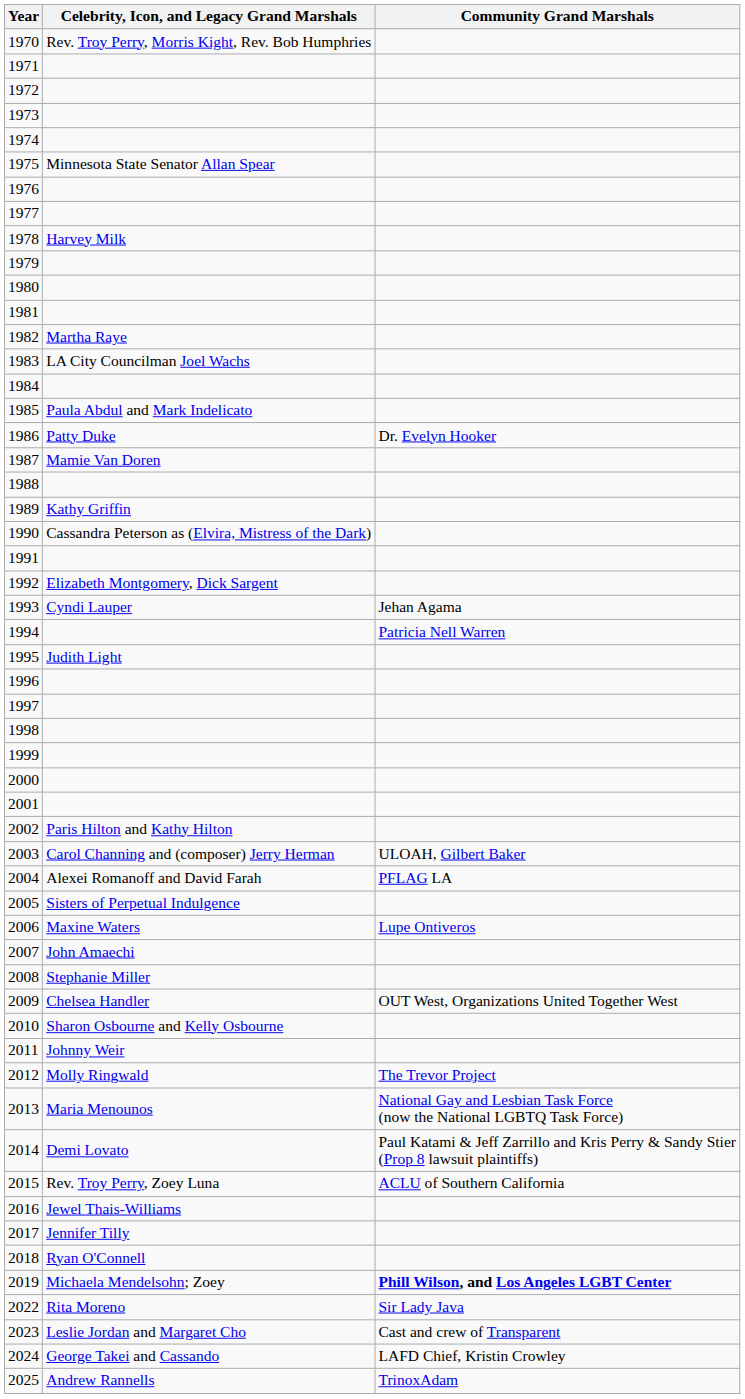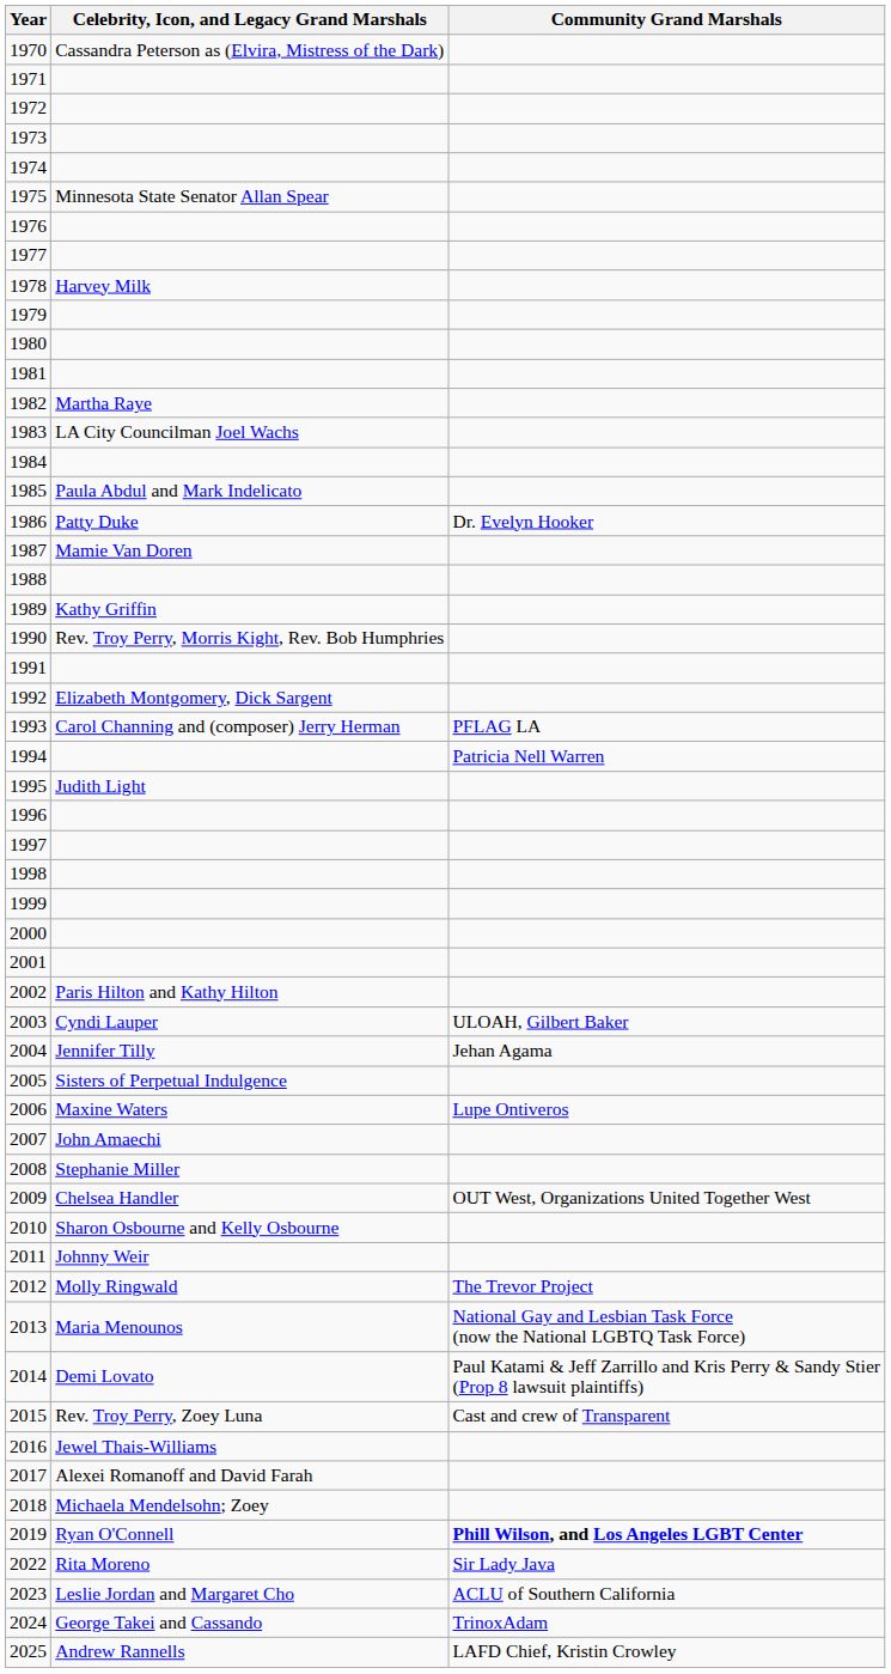 <table class="wikitable">
 <tr>
 <th>Year</th>
 <th>Celebrity, Icon, and Legacy Grand Marshals</th>
 <th>Community Grand Marshals</th>
 </tr>
 <tr>
 <td>1970</td>
-<td>Rev. <a href='#'>Troy Perry</a>, <a href='#'>Morris Kight</a>, Rev. Bob Humphries</td>
+<td>Cassandra Peterson as (<a href='#'>Elvira, Mistress of the Dark</a>)</td>
 <td></td>
 </tr>
 <tr>
 <td>1971</td>
 <td></td>
 <td></td>
 </tr>
 <tr>
 <td>1972</td>
 <td></td>
 <td></td>
 </tr>
 <tr>
 <td>1973</td>
 <td></td>
 <td></td>
 </tr>
 <tr>
 <td>1974</td>
 <td></td>
 <td></td>
 </tr>
 <tr>
 <td>1975</td>
 <td>Minnesota State Senator <a href='#'>Allan Spear</a></td>
 <td></td>
 </tr>
 <tr>
 <td>1976</td>
 <td></td>
 <td></td>
 </tr>
 <tr>
 <td>1977</td>
 <td></td>
 <td></td>
 </tr>
 <tr>
 <td>1978</td>
 <td><a href='#'>Harvey Milk</a></td>
 <td></td>
 </tr>
 <tr>
 <td>1979</td>
 <td></td>
 <td></td>
 </tr>
 <tr>
 <td>1980</td>
 <td></td>
 <td></td>
 </tr>
 <tr>
 <td>1981</td>
 <td></td>
 <td></td>
 </tr>
 <tr>
 <td>1982</td>
 <td><a href='#'>Martha Raye</a></td>
 <td></td>
 </tr>
 <tr>
 <td>1983</td>
 <td>LA City Councilman <a href='#'>Joel Wachs</a></td>
 <td></td>
 </tr>
 <tr>
 <td>1984</td>
 <td></td>
 <td></td>
 </tr>
 <tr>
 <td>1985</td>
 <td><a href='#'>Paula Abdul</a> and <a href='#'>Mark Indelicato</a></td>
 <td></td>
 </tr>
 <tr>
 <td>1986</td>
 <td><a href='#'>Patty Duke</a></td>
 <td>Dr. <a href='#'>Evelyn Hooker</a></td>
 </tr>
 <tr>
 <td>1987</td>
 <td><a href='#'>Mamie Van Doren</a></td>
 <td></td>
 </tr>
 <tr>
 <td>1988</td>
 <td></td>
 <td></td>
 </tr>
 <tr>
 <td>1989</td>
 <td><a href='#'>Kathy Griffin</a></td>
 <td></td>
 </tr>
 <tr>
 <td>1990</td>
-<td>Cassandra Peterson as (<a href='#'>Elvira, Mistress of the Dark</a>)</td>
+<td>Rev. <a href='#'>Troy Perry</a>, <a href='#'>Morris Kight</a>, Rev. Bob Humphries</td>
 <td></td>
 </tr>
 <tr>
 <td>1991</td>
 <td></td>
 <td></td>
 </tr>
 <tr>
 <td>1992</td>
 <td><a href='#'>Elizabeth Montgomery</a>, <a href='#'>Dick Sargent</a></td>
 <td></td>
 </tr>
 <tr>
 <td>1993</td>
-<td><a href='#'>Cyndi Lauper</a></td>
-<td>Jehan Agama</td>
+<td><a href='#'>Carol Channing</a> and (composer) <a href='#'>Jerry Herman</a></td>
+<td><a href='#'>PFLAG</a> LA</td>
 </tr>
 <tr>
 <td>1994</td>
 <td></td>
 <td><a href='#'>Patricia Nell Warren</a></td>
 </tr>
 <tr>
 <td>1995</td>
 <td><a href='#'>Judith Light</a></td>
 <td></td>
 </tr>
 <tr>
 <td>1996</td>
 <td></td>
 <td></td>
 </tr>
 <tr>
 <td>1997</td>
 <td></td>
 <td></td>
 </tr>
 <tr>
 <td>1998</td>
 <td></td>
 <td></td>
 </tr>
 <tr>
 <td>1999</td>
 <td></td>
 <td></td>
 </tr>
 <tr>
 <td>2000</td>
 <td></td>
 <td></td>
 </tr>
 <tr>
 <td>2001</td>
 <td></td>
 <td></td>
 </tr>
 <tr>
 <td>2002</td>
 <td><a href='#'>Paris Hilton</a> and <a href='#'>Kathy Hilton</a></td>
 <td></td>
 </tr>
 <tr>
 <td>2003</td>
-<td><a href='#'>Carol Channing</a> and (composer) <a href='#'>Jerry Herman</a></td>
+<td><a href='#'>Cyndi Lauper</a></td>
 <td>ULOAH, <a href='#'>Gilbert Baker</a></td>
 </tr>
 <tr>
 <td>2004</td>
-<td>Alexei Romanoff and David Farah</td>
-<td><a href='#'>PFLAG</a> LA</td>
+<td><a href='#'>Jennifer Tilly</a></td>
+<td>Jehan Agama</td>
 </tr>
 <tr>
 <td>2005</td>
 <td><a href='#'>Sisters of Perpetual Indulgence</a></td>
 <td></td>
 </tr>
 <tr>
 <td>2006</td>
 <td><a href='#'>Maxine Waters</a></td>
 <td><a href='#'>Lupe Ontiveros</a></td>
 </tr>
 <tr>
 <td>2007</td>
 <td><a href='#'>John Amaechi</a></td>
 <td></td>
 </tr>
 <tr>
 <td>2008</td>
 <td><a href='#'>Stephanie Miller</a></td>
 <td></td>
 </tr>
 <tr>
 <td>2009</td>
 <td><a href='#'>Chelsea Handler</a></td>
 <td>OUT West, Organizations United Together West</td>
 </tr>
 <tr>
 <td>2010</td>
 <td><a href='#'>Sharon Osbourne</a> and <a href='#'>Kelly Osbourne</a></td>
 <td></td>
 </tr>
 <tr>
 <td>2011</td>
 <td><a href='#'>Johnny Weir</a></td>
 <td></td>
 </tr>
 <tr>
 <td>2012</td>
 <td><a href='#'>Molly Ringwald</a></td>
 <td><a href='#'>The Trevor Project</a></td>
 </tr>
 <tr>
 <td>2013</td>
 <td><a href='#'>Maria Menounos</a></td>
 <td><a href='#'>National Gay and Lesbian Task Force</a><br>(now the National LGBTQ Task Force)</td>
 </tr>
 <tr>
 <td>2014</td>
 <td><a href='#'>Demi Lovato</a></td>
 <td>Paul Katami & Jeff Zarrillo and Kris Perry & Sandy Stier<br>(<a href='#'>Prop 8</a> lawsuit plaintiffs)</td>
 </tr>
 <tr>
 <td>2015</td>
 <td>Rev. <a href='#'>Troy Perry</a>, Zoey Luna</td>
-<td><a href='#'>ACLU</a> of Southern California</td>
+<td>Cast and crew of <a href='#'>Transparent</a></td>
 </tr>
 <tr>
 <td>2016</td>
 <td><a href='#'>Jewel Thais-Williams</a></td>
 <td></td>
 </tr>
 <tr>
 <td>2017</td>
-<td><a href='#'>Jennifer Tilly</a></td>
+<td>Alexei Romanoff and David Farah</td>
 <td></td>
 </tr>
 <tr>
 <td>2018</td>
-<td><a href='#'>Ryan O'Connell</a></td>
+<td><a href='#'>Michaela Mendelsohn</a>; Zoey</td>
 <td></td>
 </tr>
 <tr>
 <td>2019</td>
-<td><a href='#'>Michaela Mendelsohn</a>; Zoey</td>
+<td><a href='#'>Ryan O'Connell</a></td>
 <td><strong><a href='#'>Phill Wilson</a>, and <a href='#'>Los Angeles LGBT Center</a></strong></td>
 </tr>
 <tr>
 <td>2022</td>
 <td><a href='#'>Rita Moreno</a></td>
 <td><a href='#'>Sir Lady Java</a></td>
 </tr>
 <tr>
 <td>2023</td>
 <td><a href='#'>Leslie Jordan</a> and <a href='#'>Margaret Cho</a></td>
-<td>Cast and crew of <a href='#'>Transparent</a></td>
+<td><a href='#'>ACLU</a> of Southern California</td>
 </tr>
 <tr>
 <td>2024</td>
 <td><a href='#'>George Takei</a> and <a href='#'>Cassando</a></td>
-<td>LAFD Chief, Kristin Crowley</td>
+<td><a href='#'>TrinoxAdam</a></td>
 </tr>
 <tr>
 <td>2025</td>
 <td><a href='#'>Andrew Rannells</a></td>
-<td><a href='#'>TrinoxAdam</a></td>
+<td>LAFD Chief, Kristin Crowley</td>
 </tr>
 </table>
